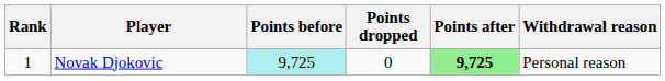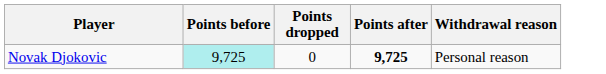 <table class="wikitable sortable">
 <tr>
-<th>Rank</th>
 <th style="width:185px;">Player</th>
 <th>Points before</th>
 <th style="width:75px;">Points dropped</th>
 <th>Points after</th>
 <th>Withdrawal reason</th>
 </tr>
 <tr>
-<td style="text-align:center;">1</td>
 <td> <a href='#'>Novak Djokovic</a></td>
 <td style="background: paleturquoise; text-align:center;">9,725</td>
 <td style="text-align:center;">0</td>
-<td style="background: lightgreen; text-align:center;"><strong>9,725</strong></td>
+<td style="text-align:center;"><strong>9,725</strong></td>
 <td>Personal reason</td>
 </tr>
 </table>
